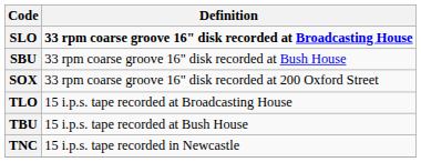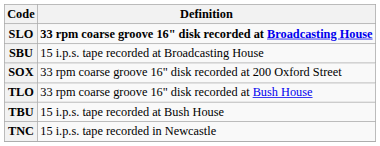 <table class="wikitable plainrowheaders sortable" style="margin-right: 0;">
 <tr>
 <th scope="col" style="vertical-align: top;">Code</th>
 <th scope="col" style="vertical-align: top;">Definition</th>
 </tr>
 <tr>
 <th scope="row">SLO</th>
 <td><strong>33 rpm coarse groove 16" disk recorded at <a href='#'>Broadcasting House</a></strong></td>
 </tr>
 <tr>
 <th scope="row">SBU</th>
-<td>33 rpm coarse groove 16" disk recorded at <a href='#'>Bush House</a></td>
+<td>15 i.p.s. tape recorded at Broadcasting House</td>
 </tr>
 <tr>
 <th scope="row">SOX</th>
 <td>33 rpm coarse groove 16" disk recorded at 200 Oxford Street</td>
 </tr>
 <tr>
 <th scope="row">TLO</th>
-<td>15 i.p.s. tape recorded at Broadcasting House</td>
+<td>33 rpm coarse groove 16" disk recorded at <a href='#'>Bush House</a></td>
 </tr>
 <tr>
 <th scope="row">TBU</th>
 <td>15 i.p.s. tape recorded at Bush House</td>
 </tr>
 <tr>
 <th scope="row">TNC</th>
 <td>15 i.p.s. tape recorded in Newcastle</td>
 </tr>
 <tr>
 </tr>
 </table>
